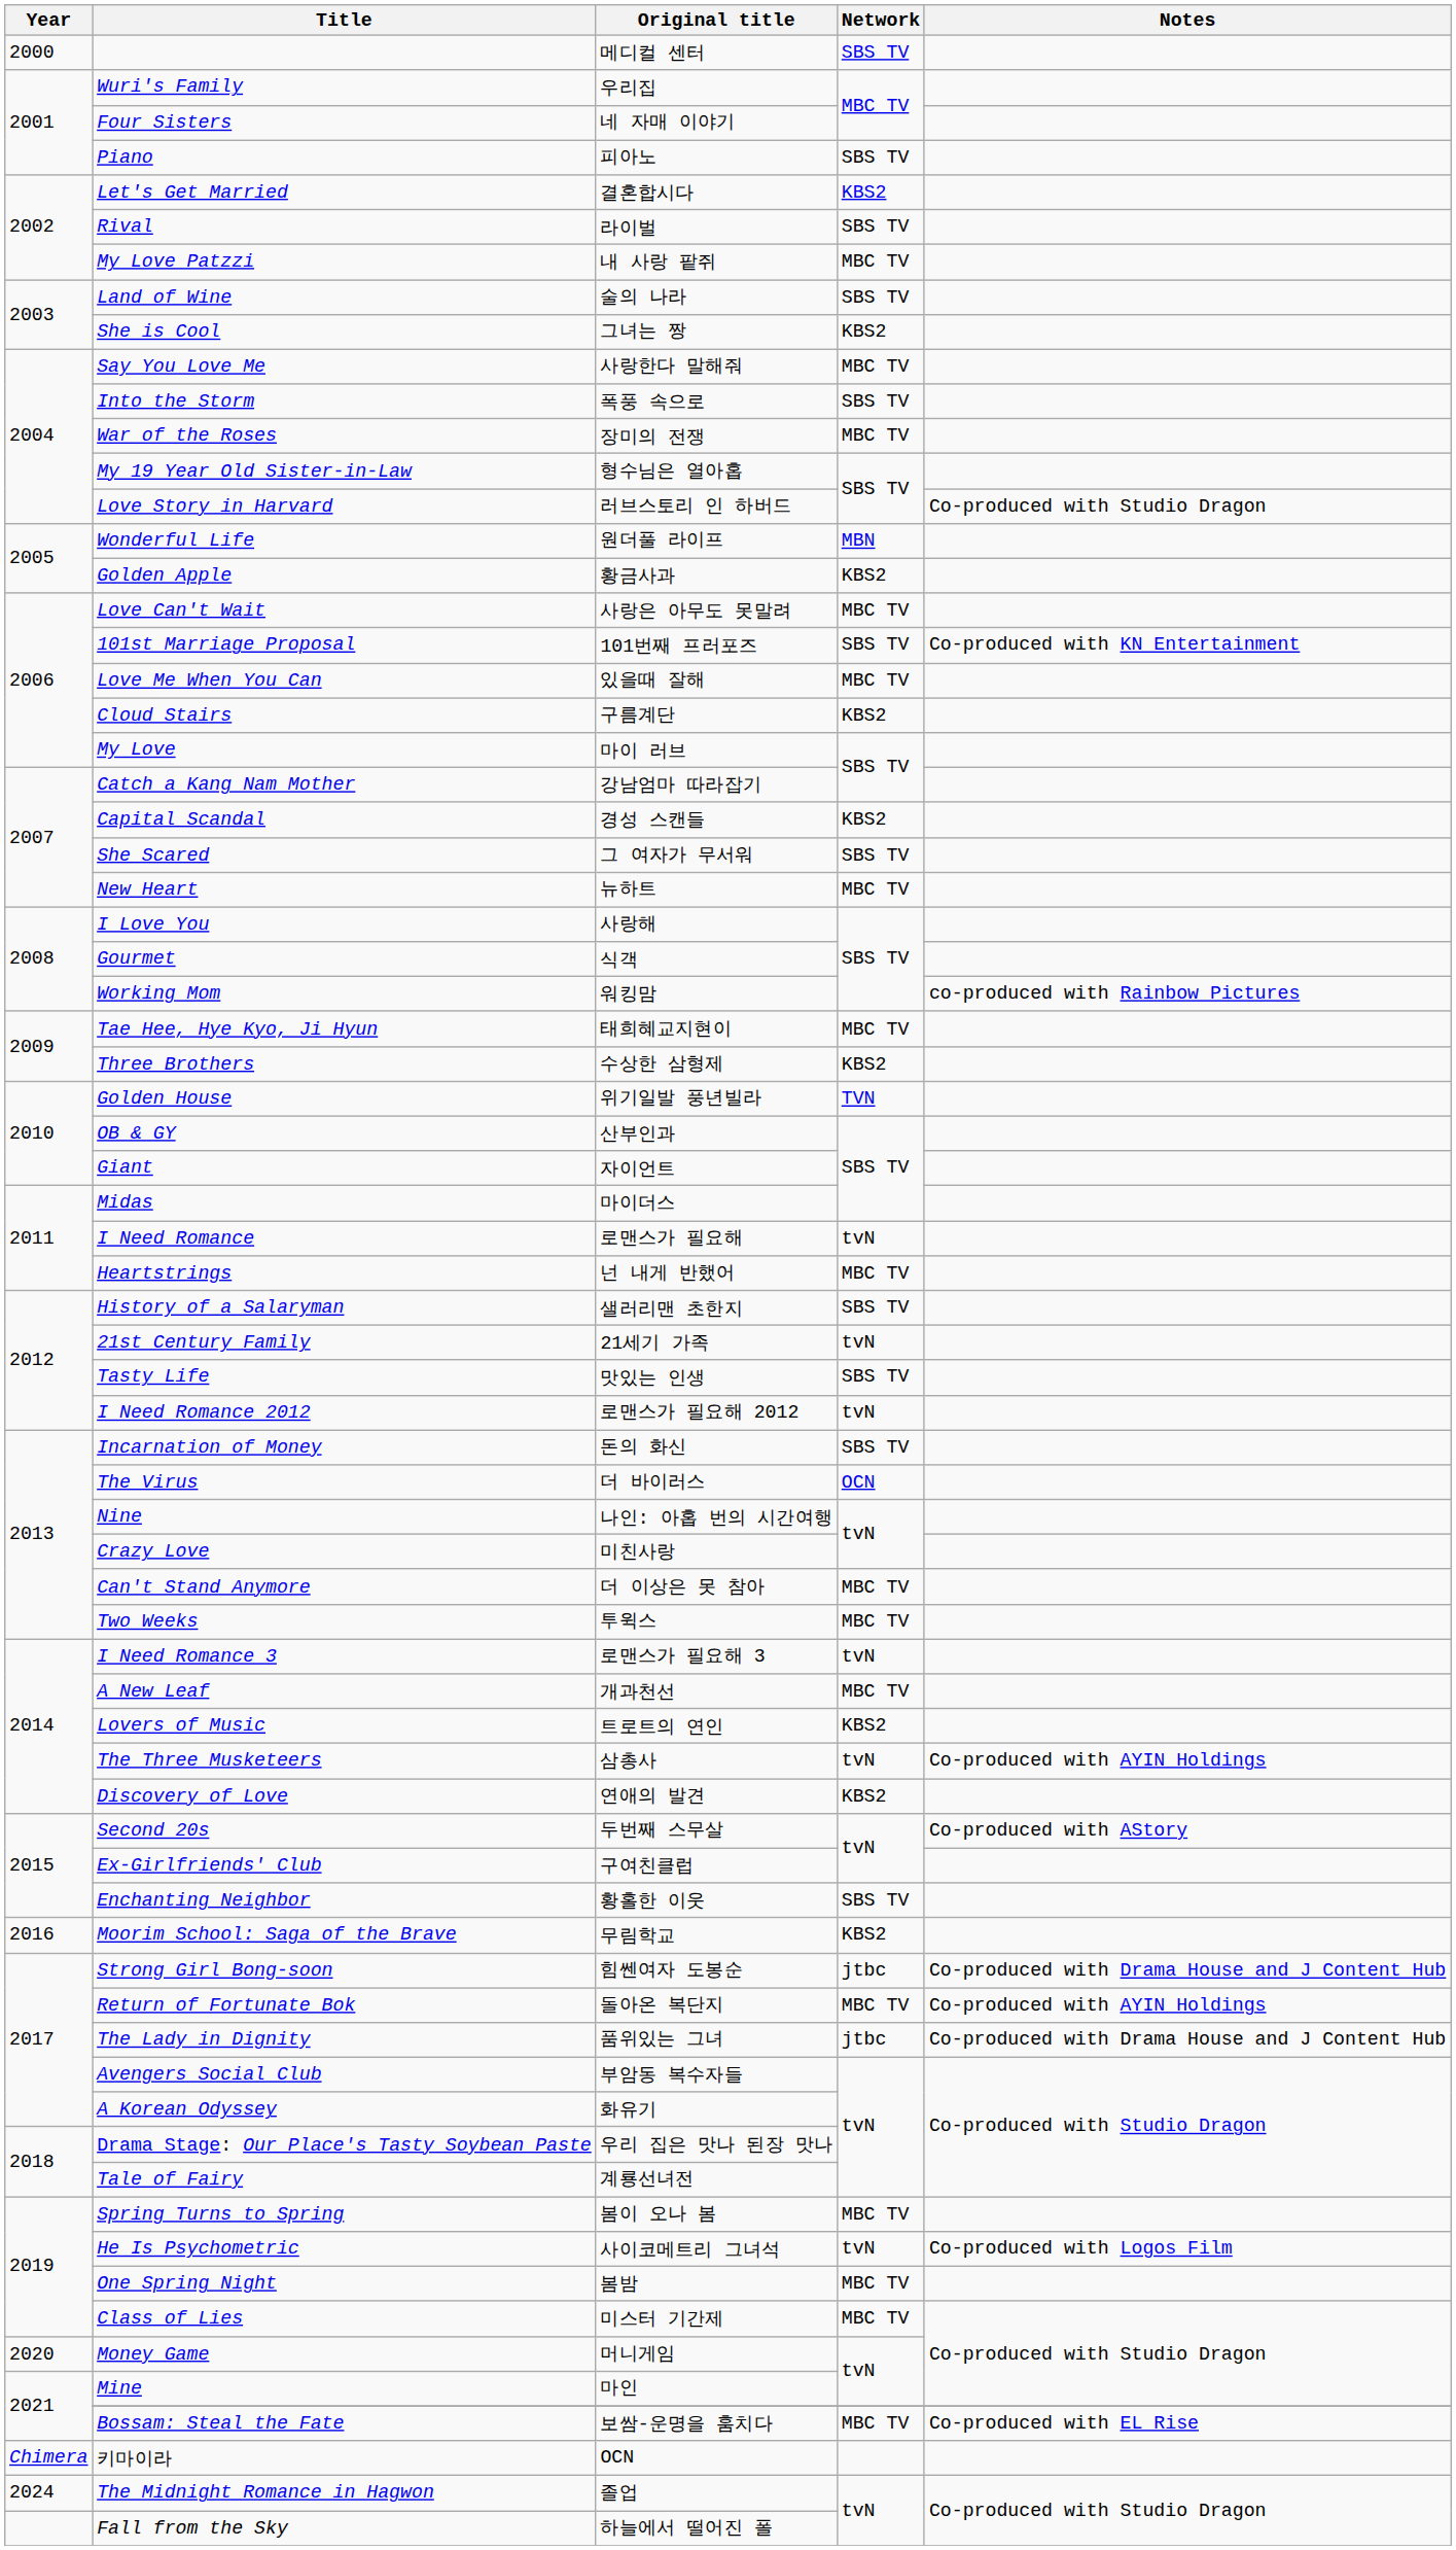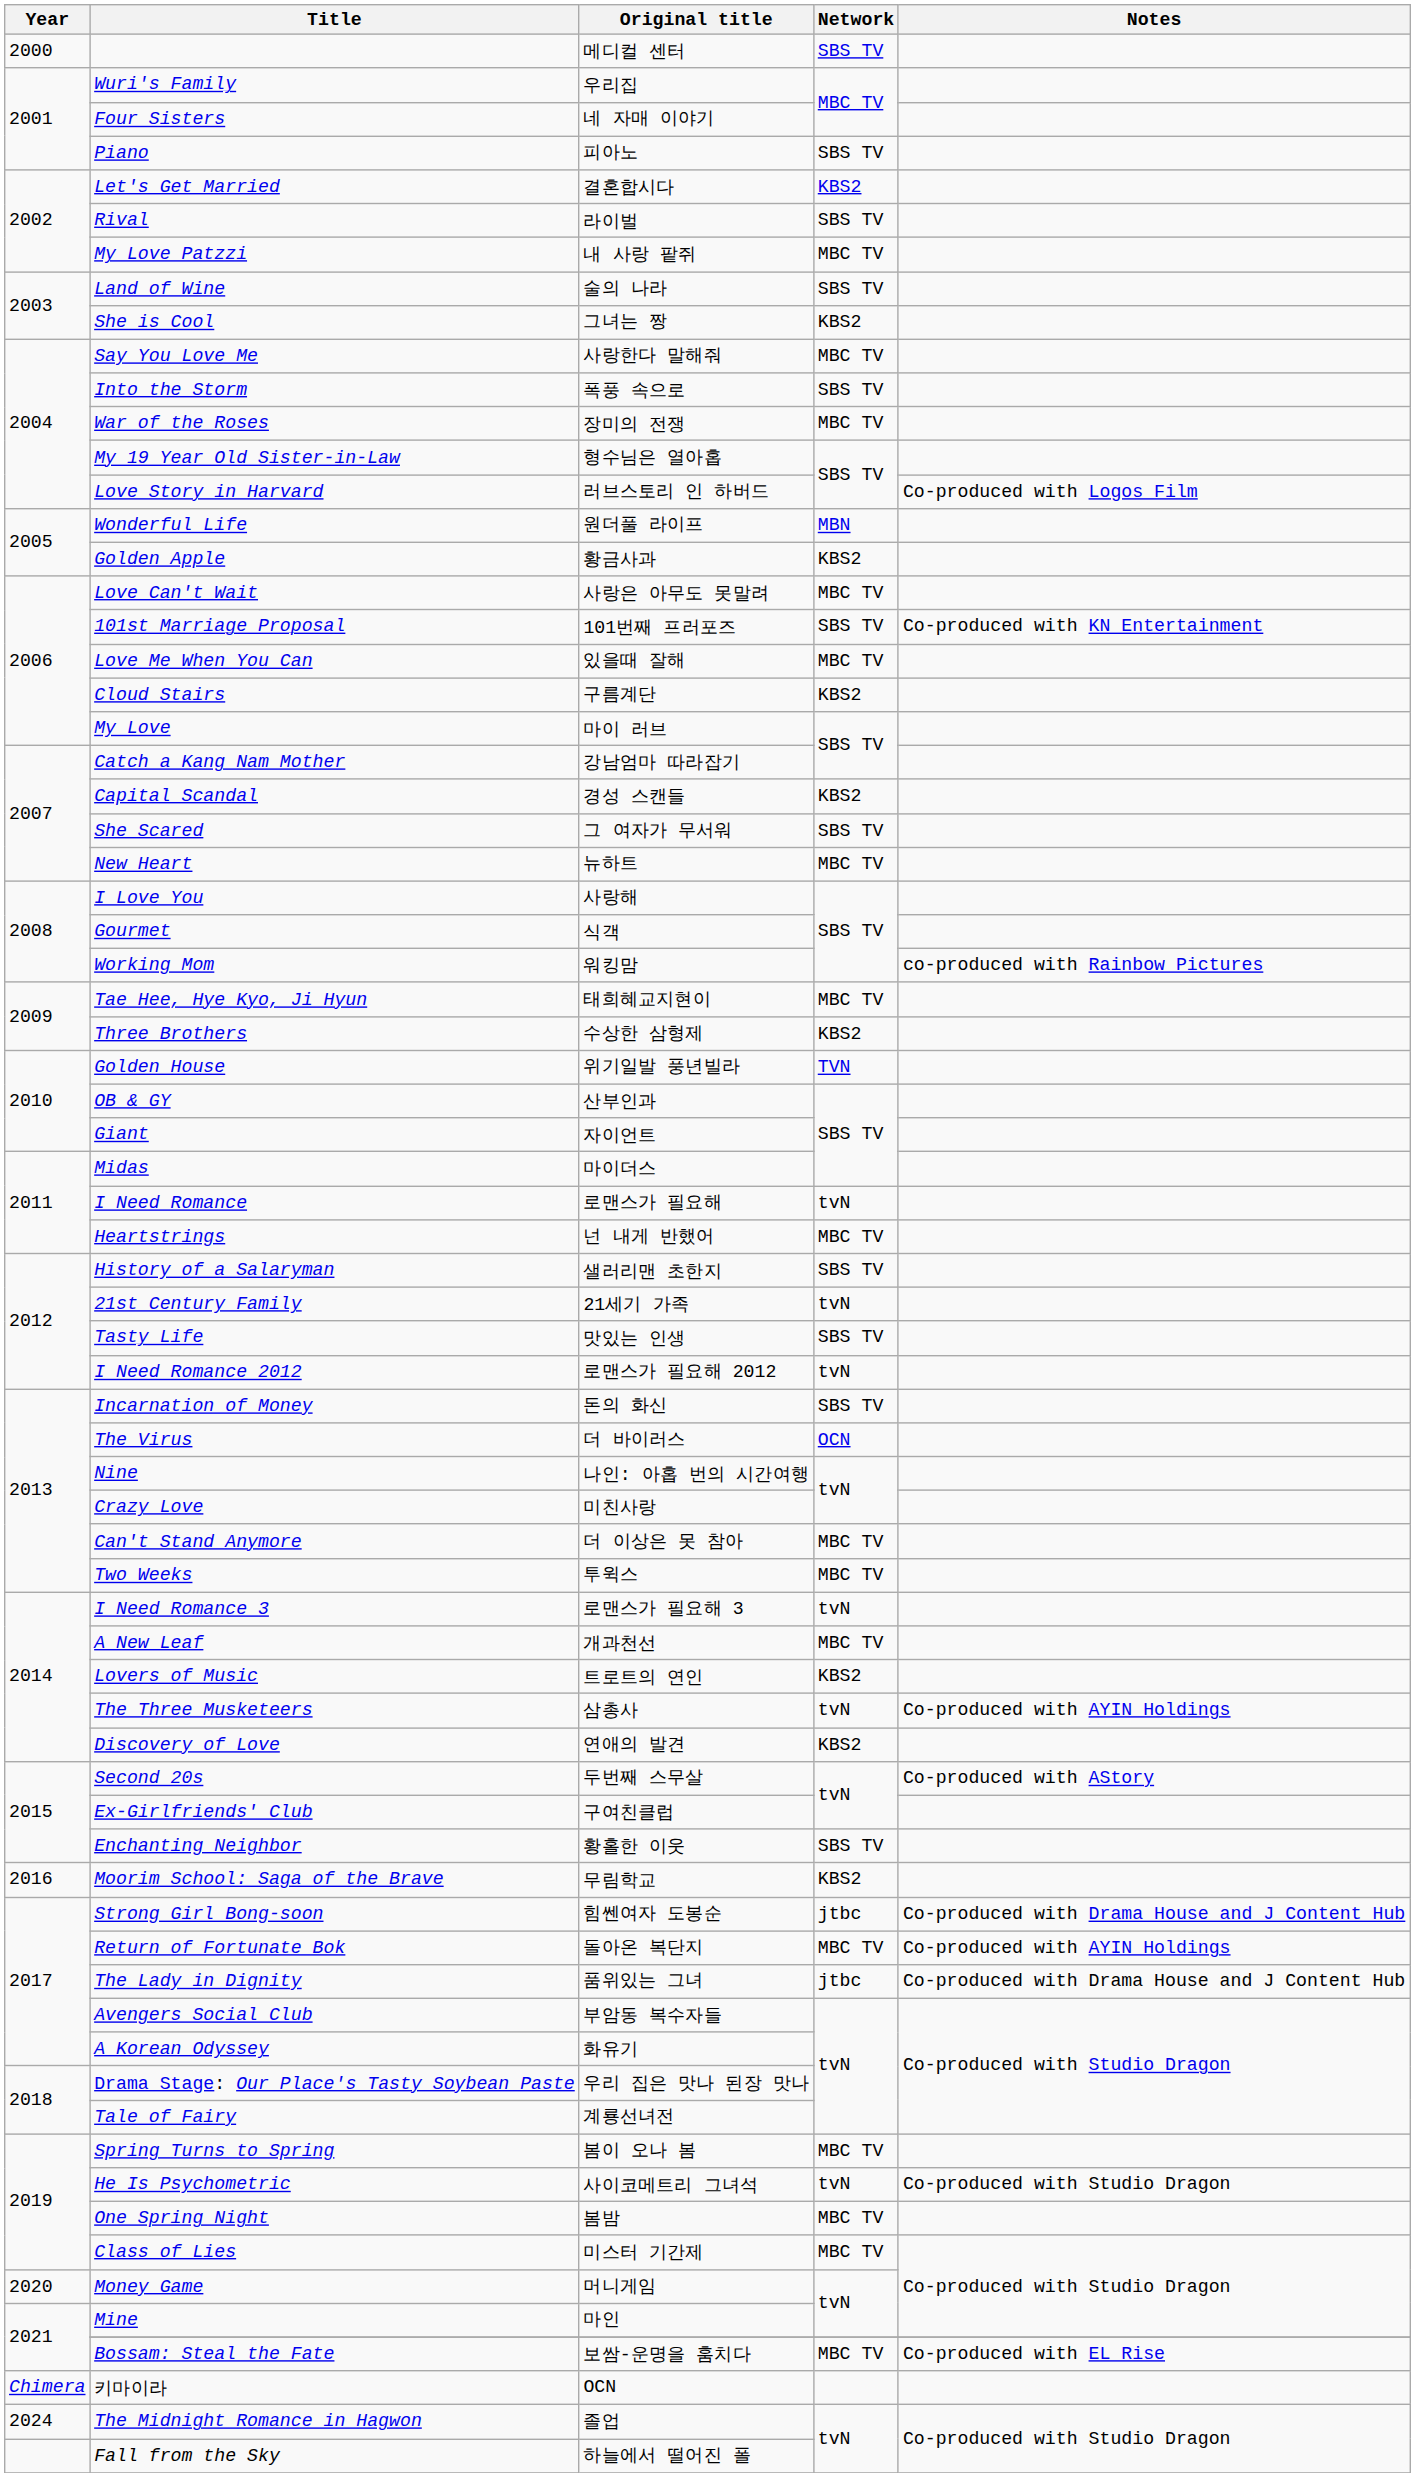 <table class="wikitable">
 <tr>
 <th>Year</th>
 <th>Title</th>
 <th>Original title</th>
 <th>Network</th>
 <th>Notes</th>
 </tr>
 <tr>
 <td>2000</td>
 <td><em></em></td>
 <td>메디컬 센터</td>
 <td><a href='#'>SBS TV</a></td>
 <td></td>
 </tr>
 <tr>
 <td rowspan="3">2001</td>
 <td><em><a href='#'>Wuri's Family</a></em></td>
 <td>우리집</td>
 <td rowspan="2"><a href='#'>MBC TV</a></td>
 <td></td>
 </tr>
 <tr>
 <td><em><a href='#'>Four Sisters</a></em></td>
 <td>네 자매 이야기</td>
 <td></td>
 </tr>
 <tr>
 <td><em><a href='#'>Piano</a></em></td>
 <td>피아노</td>
 <td>SBS TV</td>
 <td></td>
 </tr>
 <tr>
 <td rowspan="3">2002</td>
 <td><em><a href='#'>Let's Get Married</a></em></td>
 <td>결혼합시다</td>
 <td><a href='#'>KBS2</a></td>
 <td></td>
 </tr>
 <tr>
 <td><em><a href='#'>Rival</a></em></td>
 <td>라이벌</td>
 <td>SBS TV</td>
 <td></td>
 </tr>
 <tr>
 <td><em><a href='#'>My Love Patzzi</a></em></td>
 <td>내 사랑 팥쥐</td>
 <td>MBC TV</td>
 <td></td>
 </tr>
 <tr>
 <td rowspan="2">2003</td>
 <td><em><a href='#'>Land of Wine</a></em></td>
 <td>술의 나라</td>
 <td>SBS TV</td>
 <td></td>
 </tr>
 <tr>
 <td><em><a href='#'>She is Cool</a></em></td>
 <td>그녀는 짱</td>
 <td>KBS2</td>
 <td></td>
 </tr>
 <tr>
 <td rowspan="5">2004</td>
 <td><em><a href='#'>Say You Love Me</a></em></td>
 <td>사랑한다 말해줘</td>
 <td>MBC TV</td>
 <td></td>
 </tr>
 <tr>
 <td><em><a href='#'>Into the Storm</a></em></td>
 <td>폭풍 속으로</td>
 <td>SBS TV</td>
 <td></td>
 </tr>
 <tr>
 <td><em><a href='#'>War of the Roses</a></em></td>
 <td>장미의 전쟁</td>
 <td>MBC TV</td>
 <td></td>
 </tr>
 <tr>
 <td><em><a href='#'>My 19 Year Old Sister-in-Law</a></em></td>
 <td>형수님은 열아홉</td>
 <td rowspan="2">SBS TV</td>
 <td></td>
 </tr>
 <tr>
 <td><em><a href='#'>Love Story in Harvard</a></em></td>
 <td>러브스토리 인 하버드</td>
-<td>Co-produced with Studio Dragon</td>
+<td>Co-produced with <a href='#'>Logos Film</a></td>
 </tr>
 <tr>
 <td rowspan="2">2005</td>
 <td><em><a href='#'>Wonderful Life</a></em></td>
 <td>원더풀 라이프</td>
 <td><a href='#'>MBN</a></td>
 <td></td>
 </tr>
 <tr>
 <td><em><a href='#'>Golden Apple</a></em></td>
 <td>황금사과</td>
 <td>KBS2</td>
 <td></td>
 </tr>
 <tr>
 <td rowspan="5">2006</td>
 <td><em><a href='#'>Love Can't Wait</a></em></td>
 <td>사랑은 아무도 못말려</td>
 <td>MBC TV</td>
 <td></td>
 </tr>
 <tr>
 <td><em><a href='#'>101st Marriage Proposal</a></em></td>
 <td>101번째 프러포즈</td>
 <td>SBS TV</td>
 <td>Co-produced with <a href='#'>KN Entertainment</a></td>
 </tr>
 <tr>
 <td><em><a href='#'>Love Me When You Can</a></em></td>
 <td>있을때 잘해</td>
 <td>MBC TV</td>
 <td></td>
 </tr>
 <tr>
 <td><em><a href='#'>Cloud Stairs</a></em></td>
 <td>구름계단</td>
 <td>KBS2</td>
 <td></td>
 </tr>
 <tr>
 <td><em><a href='#'>My Love</a></em></td>
 <td>마이 러브</td>
 <td rowspan="2">SBS TV</td>
 <td></td>
 </tr>
 <tr>
 <td rowspan="4">2007</td>
 <td><em><a href='#'>Catch a Kang Nam Mother</a></em></td>
 <td>강남엄마 따라잡기</td>
 <td></td>
 </tr>
 <tr>
 <td><em><a href='#'>Capital Scandal</a></em></td>
 <td>경성 스캔들</td>
 <td>KBS2</td>
 <td></td>
 </tr>
 <tr>
 <td><em><a href='#'>She Scared</a></em></td>
 <td>그 여자가 무서워</td>
 <td>SBS TV</td>
 <td></td>
 </tr>
 <tr>
 <td><em><a href='#'>New Heart</a></em></td>
 <td>뉴하트</td>
 <td>MBC TV</td>
 <td></td>
 </tr>
 <tr>
 <td rowspan="3">2008</td>
 <td><em><a href='#'>I Love You</a></em></td>
 <td>사랑해</td>
 <td rowspan="3">SBS TV</td>
 <td></td>
 </tr>
 <tr>
 <td><em><a href='#'>Gourmet</a></em></td>
 <td>식객</td>
 <td></td>
 </tr>
 <tr>
 <td><em><a href='#'>Working Mom</a></em></td>
 <td>워킹맘</td>
 <td>co-produced with <a href='#'>Rainbow Pictures</a></td>
 </tr>
 <tr>
 <td rowspan="2">2009</td>
 <td><em><a href='#'>Tae Hee, Hye Kyo, Ji Hyun</a></em></td>
 <td>태희혜교지현이</td>
 <td>MBC TV</td>
 <td></td>
 </tr>
 <tr>
 <td><em><a href='#'>Three Brothers</a></em></td>
 <td>수상한 삼형제</td>
 <td>KBS2</td>
 <td></td>
 </tr>
 <tr>
 <td rowspan="3">2010</td>
 <td><em><a href='#'>Golden House</a></em></td>
 <td>위기일발 풍년빌라</td>
 <td><a href='#'>TVN</a></td>
 <td></td>
 </tr>
 <tr>
 <td><em><a href='#'>OB & GY</a></em></td>
 <td>산부인과</td>
 <td rowspan="3">SBS TV</td>
 <td></td>
 </tr>
 <tr>
 <td><em><a href='#'>Giant</a></em></td>
 <td>자이언트</td>
 <td></td>
 </tr>
 <tr>
 <td rowspan="3">2011</td>
 <td><em><a href='#'>Midas</a></em></td>
 <td>마이더스</td>
 <td></td>
 </tr>
 <tr>
 <td><em><a href='#'>I Need Romance</a></em></td>
 <td>로맨스가 필요해</td>
 <td>tvN</td>
 <td></td>
 </tr>
 <tr>
 <td><em><a href='#'>Heartstrings</a></em></td>
 <td>넌 내게 반했어</td>
 <td>MBC TV</td>
 <td></td>
 </tr>
 <tr>
 <td rowspan="4">2012</td>
 <td><em><a href='#'>History of a Salaryman</a></em></td>
 <td>샐러리맨 초한지</td>
 <td>SBS TV</td>
 <td></td>
 </tr>
 <tr>
 <td><em><a href='#'>21st Century Family</a></em></td>
 <td>21세기 가족</td>
 <td>tvN</td>
 <td></td>
 </tr>
 <tr>
 <td><em><a href='#'>Tasty Life</a></em></td>
 <td>맛있는 인생</td>
 <td>SBS TV</td>
 <td></td>
 </tr>
 <tr>
 <td><em><a href='#'>I Need Romance 2012</a></em></td>
 <td>로맨스가 필요해 2012</td>
 <td>tvN</td>
 <td></td>
 </tr>
 <tr>
 <td rowspan="6">2013</td>
 <td><em><a href='#'>Incarnation of Money</a></em></td>
 <td>돈의 화신</td>
 <td>SBS TV</td>
 <td></td>
 </tr>
 <tr>
 <td><em><a href='#'>The Virus</a></em></td>
 <td>더 바이러스</td>
 <td><a href='#'>OCN</a></td>
 <td></td>
 </tr>
 <tr>
 <td><em><a href='#'>Nine</a></em></td>
 <td>나인: 아홉 번의 시간여행</td>
 <td rowspan="2">tvN</td>
 <td></td>
 </tr>
 <tr>
 <td><em><a href='#'>Crazy Love</a></em></td>
 <td>미친사랑</td>
 <td></td>
 </tr>
 <tr>
 <td><em><a href='#'>Can't Stand Anymore</a></em></td>
 <td>더 이상은 못 참아</td>
 <td>MBC TV</td>
 <td></td>
 </tr>
 <tr>
 <td><em><a href='#'>Two Weeks</a></em></td>
 <td>투윅스</td>
 <td>MBC TV</td>
 <td></td>
 </tr>
 <tr>
 <td rowspan="5">2014</td>
 <td><em><a href='#'>I Need Romance 3</a></em></td>
 <td>로맨스가 필요해 3</td>
 <td>tvN</td>
 <td></td>
 </tr>
 <tr>
 <td><em><a href='#'>A New Leaf</a></em></td>
 <td>개과천선</td>
 <td>MBC TV</td>
 <td></td>
 </tr>
 <tr>
 <td><em><a href='#'>Lovers of Music</a></em></td>
 <td>트로트의 연인</td>
 <td>KBS2</td>
 <td></td>
 </tr>
 <tr>
 <td><em><a href='#'>The Three Musketeers</a></em></td>
 <td>삼총사</td>
 <td>tvN</td>
 <td>Co-produced with <a href='#'>AYIN Holdings</a></td>
 </tr>
 <tr>
 <td><em><a href='#'>Discovery of Love</a></em></td>
 <td>연애의 발견</td>
 <td>KBS2</td>
 <td></td>
 </tr>
 <tr>
 <td rowspan="3">2015</td>
 <td><em><a href='#'>Second 20s</a></em></td>
 <td>두번째 스무살</td>
 <td rowspan="2">tvN</td>
 <td>Co-produced with <a href='#'>AStory</a></td>
 </tr>
 <tr>
 <td><em><a href='#'>Ex-Girlfriends' Club</a></em></td>
 <td>구여친클럽</td>
 <td></td>
 </tr>
 <tr>
 <td><em><a href='#'>Enchanting Neighbor</a></em></td>
 <td>황홀한 이웃</td>
 <td>SBS TV</td>
 <td></td>
 </tr>
 <tr>
 <td>2016</td>
 <td><em><a href='#'>Moorim School: Saga of the Brave</a></em></td>
 <td>무림학교</td>
 <td>KBS2</td>
 <td></td>
 </tr>
 <tr>
 <td rowspan="5">2017</td>
 <td><em><a href='#'>Strong Girl Bong-soon</a></em></td>
 <td>힘쎈여자 도봉순</td>
 <td>jtbc</td>
 <td>Co-produced with <a href='#'>Drama House and J Content Hub</a></td>
 </tr>
 <tr>
 <td><em><a href='#'>Return of Fortunate Bok</a></em></td>
 <td>돌아온 복단지</td>
 <td>MBC TV</td>
 <td>Co-produced with <a href='#'>AYIN Holdings</a></td>
 </tr>
 <tr>
 <td><em><a href='#'>The Lady in Dignity</a></em></td>
 <td>품위있는 그녀</td>
 <td>jtbc</td>
 <td>Co-produced with Drama House and J Content Hub</td>
 </tr>
 <tr>
 <td><em><a href='#'>Avengers Social Club</a></em></td>
 <td>부암동 복수자들</td>
 <td rowspan="4">tvN</td>
 <td rowspan="4">Co-produced with <a href='#'>Studio Dragon</a></td>
 </tr>
 <tr>
 <td><em><a href='#'>A Korean Odyssey</a></em></td>
 <td>화유기</td>
 </tr>
 <tr>
 <td rowspan="2">2018</td>
 <td><a href='#'>Drama Stage</a>: <em><a href='#'>Our Place's Tasty Soybean Paste</a></em></td>
 <td>우리 집은 맛나 된장 맛나</td>
 </tr>
 <tr>
 <td><em><a href='#'>Tale of Fairy</a></em></td>
 <td>계룡선녀전</td>
 </tr>
 <tr>
 <td rowspan="4">2019</td>
 <td><em><a href='#'>Spring Turns to Spring</a></em></td>
 <td>봄이 오나 봄</td>
 <td>MBC TV</td>
 <td></td>
 </tr>
 <tr>
 <td><em><a href='#'>He Is Psychometric</a></em></td>
 <td>사이코메트리 그녀석</td>
 <td>tvN</td>
-<td>Co-produced with <a href='#'>Logos Film</a></td>
+<td>Co-produced with Studio Dragon</td>
 </tr>
 <tr>
 <td><em><a href='#'>One Spring Night</a></em></td>
 <td>봄밤</td>
 <td>MBC TV</td>
 <td></td>
 </tr>
 <tr>
 <td><em><a href='#'>Class of Lies</a></em></td>
 <td>미스터 기간제</td>
 <td>MBC TV</td>
 <td rowspan="3">Co-produced with Studio Dragon</td>
 </tr>
 <tr>
 <td>2020</td>
 <td><em><a href='#'>Money Game</a></em></td>
 <td>머니게임</td>
 <td rowspan="2">tvN</td>
 </tr>
 <tr>
 <td rowspan="3">2021</td>
 <td><em><a href='#'>Mine</a></em></td>
 <td>마인</td>
 </tr>
 <tr>
 </tr>
 <tr>
 <td><em><a href='#'>Bossam: Steal the Fate</a></em></td>
 <td>보쌈-운명을 훔치다</td>
 <td>MBC TV</td>
 <td>Co-produced with <a href='#'>EL Rise</a></td>
 </tr>
 <tr>
 <td><em><a href='#'>Chimera</a></em></td>
 <td>키마이라</td>
 <td>OCN</td>
 <td></td>
 </tr>
 <tr>
 <td>2024</td>
 <td><em><a href='#'>The Midnight Romance in Hagwon</a></em></td>
 <td>졸업</td>
 <td rowspan="2">tvN</td>
 <td rowspan="2">Co-produced with Studio Dragon</td>
 </tr>
 <tr>
 <td></td>
 <td><em>Fall from the Sky</em></td>
 <td>하늘에서 떨어진 폴</td>
 </tr>
 </table>
